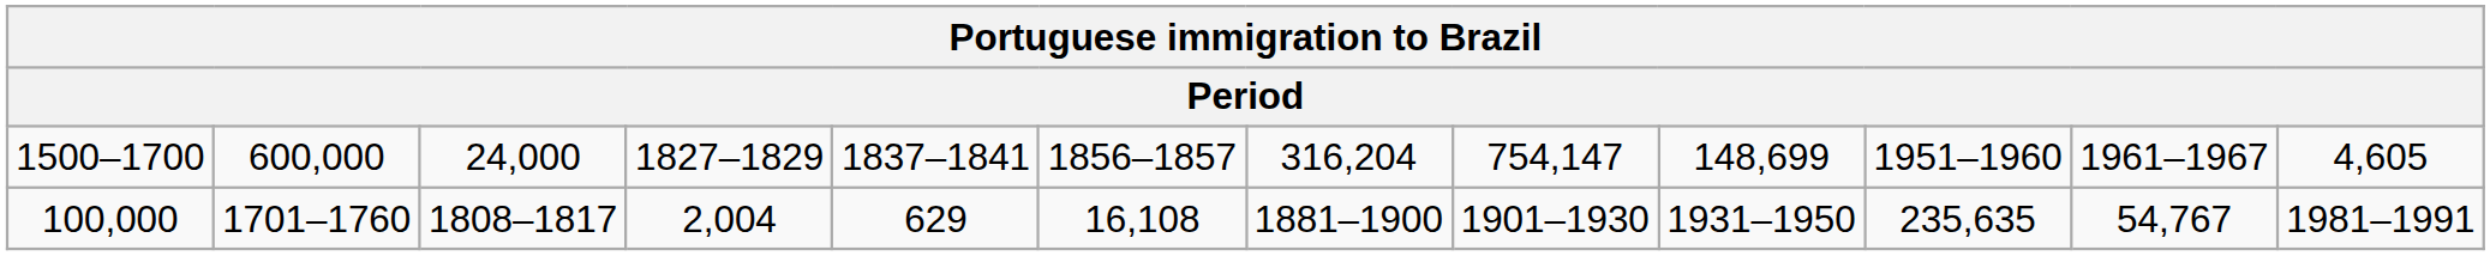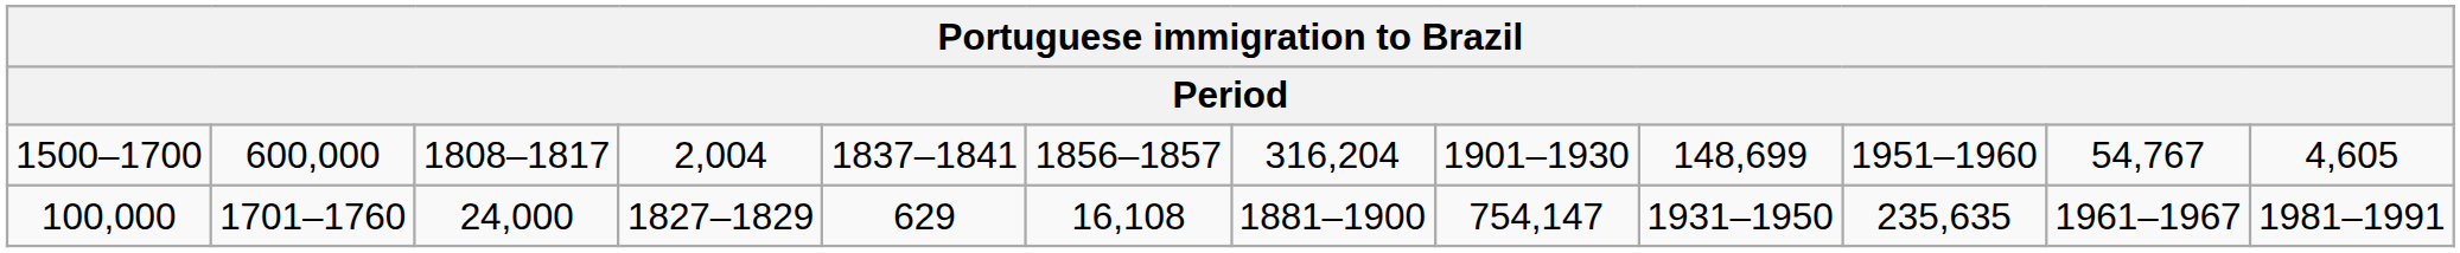 <table class="wikitable" style="margin:auto; text-align:center; font-size:88%;">
 <tr colspan=2 align="middle">
 <th colspan=16>Portuguese immigration to Brazil<br></th>
 </tr>
 <tr colspan=2 align="middle">
 <th colspan=12>Period</th>
 </tr>
 <tr align="middle">
 <td>1500–1700</td>
 <td>600,000</td>
-<td>24,000</td>
-<td>1827–1829</td>
+<td>1808–1817</td>
+<td>2,004</td>
 <td>1837–1841</td>
 <td>1856–1857</td>
 <td>316,204</td>
-<td>754,147</td>
+<td>1901–1930</td>
 <td>148,699</td>
 <td>1951–1960</td>
-<td>1961–1967</td>
+<td>54,767</td>
 <td>4,605</td>
 </tr>
 <tr align="middle">
 <td>100,000</td>
 <td>1701–1760</td>
-<td>1808–1817</td>
-<td>2,004</td>
+<td>24,000</td>
+<td>1827–1829</td>
 <td>629</td>
 <td>16,108</td>
 <td>1881–1900</td>
-<td>1901–1930</td>
+<td>754,147</td>
 <td>1931–1950</td>
 <td>235,635</td>
-<td>54,767</td>
+<td>1961–1967</td>
 <td>1981–1991</td>
 </tr>
 </table>
